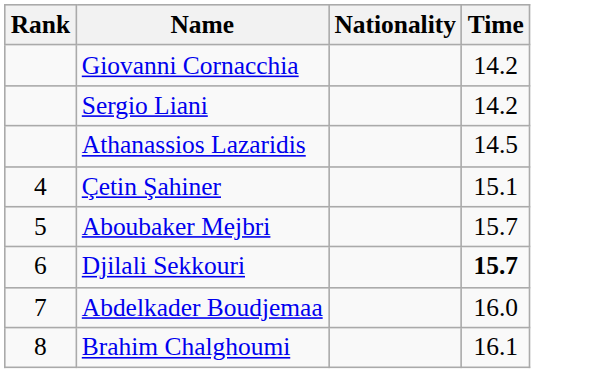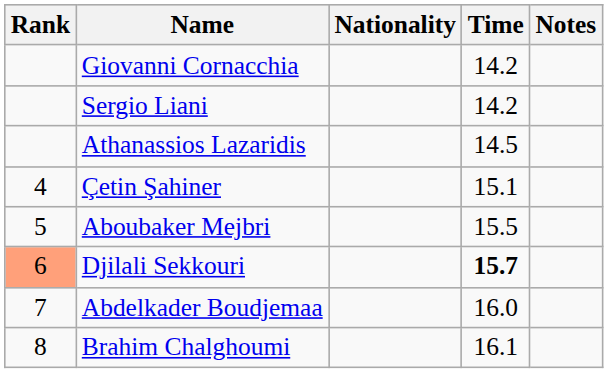 <table class="wikitable sortable" style="text-align:center">
 <tr>
 <th>Rank</th>
 <th>Name</th>
 <th>Nationality</th>
 <th>Time</th>
+<th>Notes</th>
 </tr>
 <tr>
 <td></td>
 <td align=left><a href='#'>Giovanni Cornacchia</a></td>
 <td align=left></td>
 <td>14.2</td>
+<td></td>
 </tr>
 <tr>
 <td></td>
 <td align=left><a href='#'>Sergio Liani</a></td>
 <td align=left></td>
 <td>14.2</td>
+<td></td>
 </tr>
 <tr>
 <td></td>
 <td align=left><a href='#'>Athanassios Lazaridis</a></td>
 <td align=left></td>
 <td>14.5</td>
+<td></td>
 </tr>
 <tr>
 <td>4</td>
 <td align=left><a href='#'>Çetin Şahiner</a></td>
 <td align=left></td>
 <td>15.1</td>
+<td></td>
 </tr>
 <tr>
 <td>5</td>
 <td align=left><a href='#'>Aboubaker Mejbri</a></td>
 <td align=left></td>
-<td>15.7</td>
+<td>15.5</td>
+<td></td>
 </tr>
 <tr>
-<td>6</td>
+<td style="background: lightsalmon;">6</td>
 <td align=left><a href='#'>Djilali Sekkouri</a></td>
 <td align=left></td>
 <td><strong>15.7</strong></td>
+<td></td>
 </tr>
 <tr>
 <td>7</td>
 <td align=left><a href='#'>Abdelkader Boudjemaa</a></td>
 <td align=left></td>
 <td>16.0</td>
+<td></td>
 </tr>
 <tr>
 <td>8</td>
 <td align=left><a href='#'>Brahim Chalghoumi</a></td>
 <td align=left></td>
 <td>16.1</td>
+<td></td>
 </tr>
 </table>
